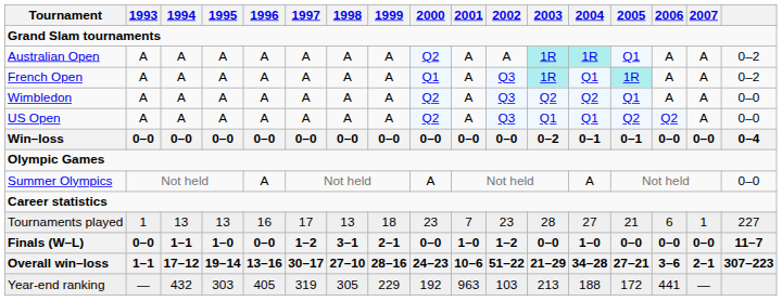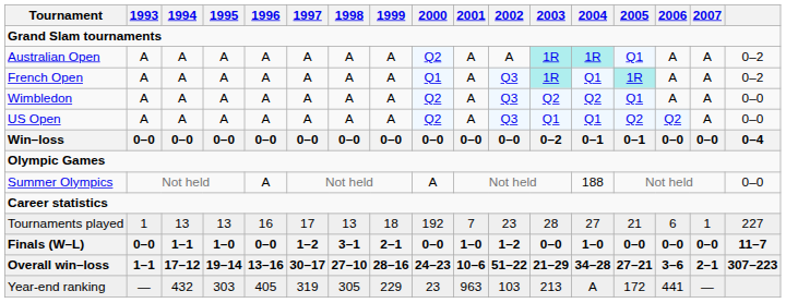 <table class=wikitable style=text-align:center;font-size:97%>
 <tr>
 <th>Tournament</th>
 <th><a href='#'>1993</a></th>
 <th><a href='#'>1994</a></th>
 <th><a href='#'>1995</a></th>
 <th><a href='#'>1996</a></th>
 <th><a href='#'>1997</a></th>
 <th><a href='#'>1998</a></th>
 <th><a href='#'>1999</a></th>
 <th><a href='#'>2000</a></th>
 <th><a href='#'>2001</a></th>
 <th><a href='#'>2002</a></th>
 <th><a href='#'>2003</a></th>
 <th><a href='#'>2004</a></th>
 <th><a href='#'>2005</a></th>
 <th><a href='#'>2006</a></th>
 <th><a href='#'>2007</a></th>
 <th></th>
 </tr>
 <tr>
 <td colspan=17 align=left><strong>Grand Slam tournaments</strong></td>
 </tr>
 <tr>
 <td style="text-align:left;"><a href='#'>Australian Open</a></td>
 <td>A</td>
 <td>A</td>
 <td>A</td>
 <td>A</td>
 <td>A</td>
 <td>A</td>
 <td>A</td>
 <td style="background:#f0f8ff;"><a href='#'>Q2</a></td>
 <td>A</td>
 <td>A</td>
 <td style="background:#afeeee;"><a href='#'>1R</a></td>
 <td style="background:#afeeee;"><a href='#'>1R</a></td>
 <td style="background:#f0f8ff;"><a href='#'>Q1</a></td>
 <td>A</td>
 <td>A</td>
 <td>0–2</td>
 </tr>
 <tr>
 <td style="text-align:left;"><a href='#'>French Open</a></td>
 <td>A</td>
 <td>A</td>
 <td>A</td>
 <td>A</td>
 <td>A</td>
 <td>A</td>
 <td>A</td>
 <td style="background:#f0f8ff;"><a href='#'>Q1</a></td>
 <td>A</td>
 <td style="background:#f0f8ff;"><a href='#'>Q3</a></td>
 <td style="background:#afeeee;"><a href='#'>1R</a></td>
 <td style="background:#f0f8ff;"><a href='#'>Q1</a></td>
 <td style="background:#afeeee;"><a href='#'>1R</a></td>
 <td>A</td>
 <td>A</td>
 <td>0–2</td>
 </tr>
 <tr>
 <td style="text-align:left;"><a href='#'>Wimbledon</a></td>
 <td>A</td>
 <td>A</td>
 <td>A</td>
 <td>A</td>
 <td>A</td>
 <td>A</td>
 <td>A</td>
 <td style="background:#f0f8ff;"><a href='#'>Q2</a></td>
 <td>A</td>
 <td style="background:#f0f8ff;"><a href='#'>Q3</a></td>
 <td style="background:#f0f8ff;"><a href='#'>Q2</a></td>
 <td style="background:#f0f8ff;"><a href='#'>Q2</a></td>
 <td style="background:#f0f8ff;"><a href='#'>Q1</a></td>
 <td>A</td>
 <td>A</td>
 <td>0–0</td>
 </tr>
 <tr>
 <td style="text-align:left;"><a href='#'>US Open</a></td>
 <td>A</td>
 <td>A</td>
 <td>A</td>
 <td>A</td>
 <td>A</td>
 <td>A</td>
 <td>A</td>
 <td style="background:#f0f8ff;"><a href='#'>Q2</a></td>
 <td>A</td>
 <td style="background:#f0f8ff;"><a href='#'>Q3</a></td>
 <td style="background:#f0f8ff;"><a href='#'>Q1</a></td>
 <td style="background:#f0f8ff;"><a href='#'>Q1</a></td>
 <td style="background:#f0f8ff;"><a href='#'>Q2</a></td>
 <td style="background:#f0f8ff;"><a href='#'>Q2</a></td>
 <td>A</td>
 <td>0–0</td>
 </tr>
 <tr>
 <th style=text-align:left>Win–loss</th>
 <th>0–0</th>
 <th>0–0</th>
 <th>0–0</th>
 <th>0–0</th>
 <th>0–0</th>
 <th>0–0</th>
 <th>0–0</th>
 <th>0–0</th>
 <th>0–0</th>
 <th>0–0</th>
 <th>0–2</th>
 <th>0–1</th>
 <th>0–1</th>
 <th>0–0</th>
 <th>0–0</th>
 <th>0–4</th>
 </tr>
 <tr>
 <td colspan=17 align=left><strong>Olympic Games</strong></td>
 </tr>
 <tr>
 <td style="text-align:left;"><a href='#'>Summer Olympics</a></td>
 <td colspan=3 style=color:#767676>Not held</td>
 <td>A</td>
 <td colspan=3 style=color:#767676>Not held</td>
 <td>A</td>
 <td colspan=3 style=color:#767676>Not held</td>
-<td>A</td>
+<td> 188</td>
 <td colspan=3 style=color:#767676>Not held</td>
 <td>0–0</td>
 </tr>
 <tr>
 <td colspan=18 align=left><strong>Career statistics</strong></td>
 </tr>
 <tr style="background:#efefef;">
 <td style=text-align:left>Tournaments played</td>
 <td>1</td>
 <td>13</td>
 <td>13</td>
 <td>16</td>
 <td>17</td>
 <td>13</td>
 <td>18</td>
-<td>23</td>
+<td> 192</td>
 <td>7</td>
 <td>23</td>
 <td>28</td>
 <td>27</td>
 <td>21</td>
 <td>6</td>
 <td>1</td>
 <td>227</td>
 </tr>
 <tr>
 <th style=text-align:left>Finals (W–L)</th>
 <th>0–0</th>
 <th>1–1</th>
 <th>1–0</th>
 <th>0–0</th>
 <th>1–2</th>
 <th>3–1</th>
 <th>2–1</th>
 <th>0–0</th>
 <th>1–0</th>
 <th>1–2</th>
 <th>0–0</th>
 <th>1–0</th>
 <th>0–0</th>
 <th>0–0</th>
 <th>0–0</th>
 <th>11–7</th>
 </tr>
 <tr style="background:#efefef;">
 <th style=text-align:left>Overall win–loss</th>
 <th>1–1</th>
 <th>17–12</th>
 <th>19–14</th>
 <th>13–16</th>
 <th>30–17</th>
 <th>27–10</th>
 <th>28–16</th>
 <th>24–23</th>
 <th>10–6</th>
 <th>51–22</th>
 <th>21–29</th>
 <th>34–28</th>
 <th>27–21</th>
 <th>3–6</th>
 <th>2–1</th>
 <th>307–223</th>
 </tr>
 <tr style="background:#efefef;">
 <td style=text-align:left>Year-end ranking</td>
 <td>—</td>
 <td> 432</td>
 <td> 303</td>
 <td> 405</td>
 <td> 319</td>
 <td> 305</td>
 <td> 229</td>
-<td> 192</td>
+<td>23</td>
 <td> 963</td>
 <td> 103</td>
 <td> 213</td>
-<td> 188</td>
+<td>A</td>
 <td> 172</td>
 <td> 441</td>
 <td>—</td>
 <td></td>
 </tr>
 </table>
